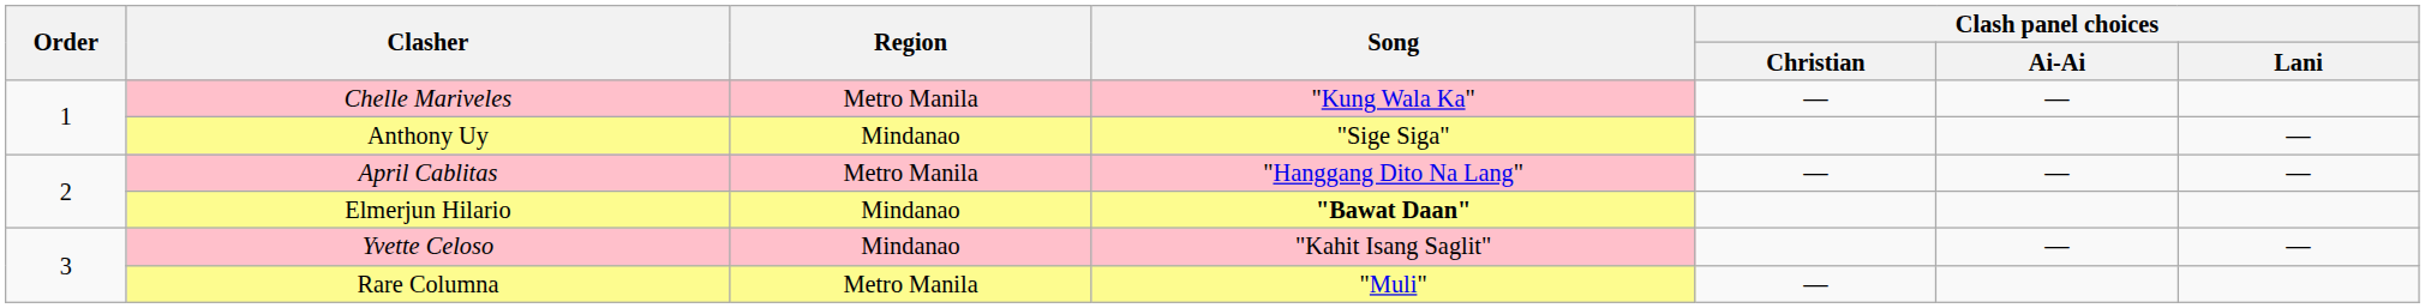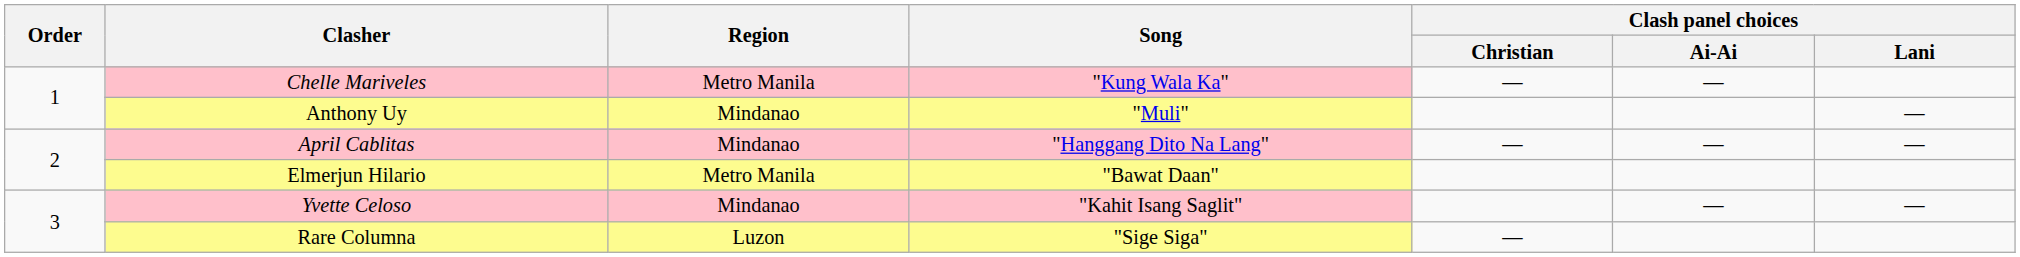 <table class="wikitable" style="text-align:center; line-height:17px; width:100%;">
 <tr>
 <th rowspan="2" width="5%">Order</th>
 <th rowspan="2" width="25%">Clasher</th>
 <th rowspan="2">Region</th>
 <th rowspan="2" width="25%">Song</th>
 <th colspan="3" width="30%">Clash panel choices</th>
 </tr>
 <tr>
 <th width="10%">Christian</th>
 <th width="10%">Ai-Ai</th>
 <th width="10%">Lani</th>
 </tr>
 <tr>
 <td rowspan="2">1</td>
 <td style="background:pink;"><em>Chelle Mariveles</em></td>
 <td style="background:pink;">Metro Manila</td>
 <td style="background:pink;">"<a href='#'>Kung Wala Ka</a>"</td>
 <td>—</td>
 <td>—</td>
 <td><strong></strong></td>
 </tr>
 <tr>
 <td style="background:#fdfc8f;">Anthony Uy</td>
 <td style="background:#fdfc8f;">Mindanao</td>
-<td style="background:#fdfc8f;">"Sige Siga"</td>
+<td style="background:#fdfc8f;">"<a href='#'>Muli</a>"</td>
 <td><strong></strong></td>
 <td><strong></strong></td>
 <td>—</td>
 </tr>
 <tr>
 <td rowspan="2">2</td>
 <td style="background:pink;"><em>April Cablitas</em></td>
-<td style="background:pink;">Metro Manila</td>
+<td style="background:pink;">Mindanao</td>
 <td style="background:pink;">"<a href='#'>Hanggang Dito Na Lang</a>"</td>
 <td>—</td>
 <td>—</td>
 <td>—</td>
 </tr>
 <tr>
 <td style="background:#fdfc8f;">Elmerjun Hilario</td>
-<td style="background:#fdfc8f;">Mindanao</td>
-<td style="background:#fdfc8f;"><strong>"Bawat Daan"</strong></td>
+<td style="background:#fdfc8f;">Metro Manila</td>
+<td style="background:#fdfc8f;">"Bawat Daan"</td>
 <td><strong></strong></td>
 <td><strong></strong></td>
 <td><strong></strong></td>
 </tr>
 <tr>
 <td rowspan="2">3</td>
 <td style="background:pink;"><em>Yvette Celoso</em></td>
 <td style="background:pink;">Mindanao</td>
 <td style="background:pink;">"Kahit Isang Saglit"</td>
 <td><strong></strong></td>
 <td>—</td>
 <td>—</td>
 </tr>
 <tr>
 <td style="background:#fdfc8f;">Rare Columna</td>
-<td style="background:#fdfc8f;">Metro Manila</td>
-<td style="background:#fdfc8f;">"<a href='#'>Muli</a>"</td>
+<td style="background:#fdfc8f;">Luzon</td>
+<td style="background:#fdfc8f;">"Sige Siga"</td>
 <td>—</td>
 <td><strong></strong></td>
 <td><strong></strong></td>
 </tr>
 </table>
